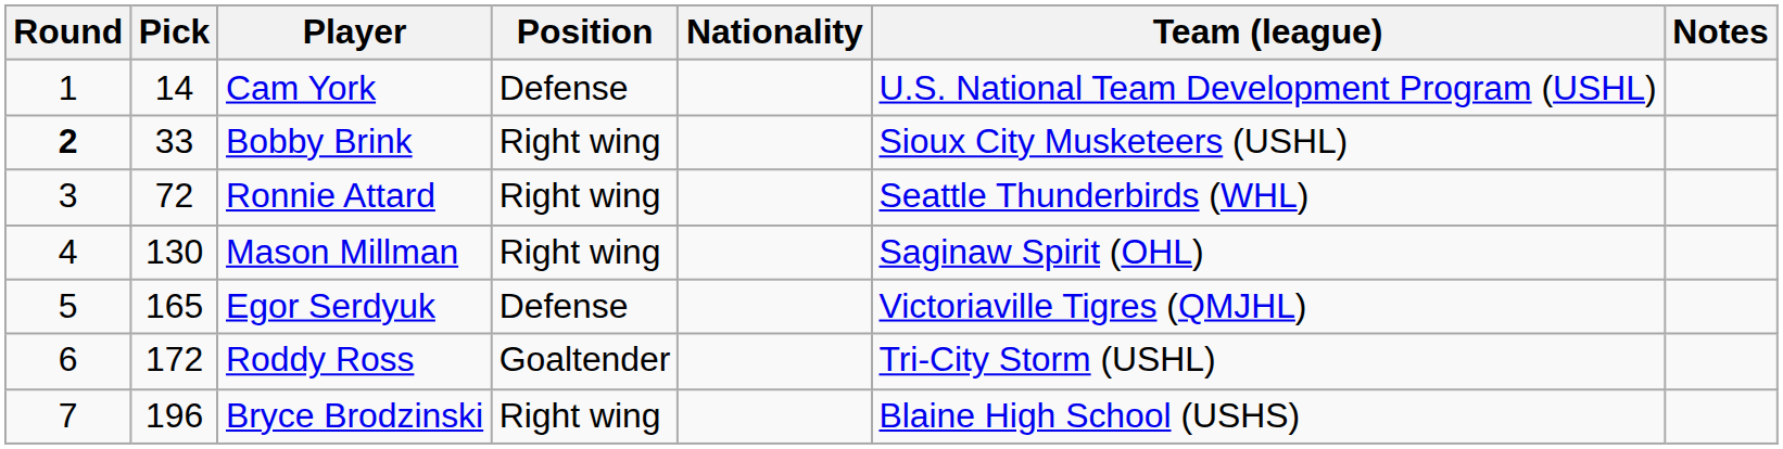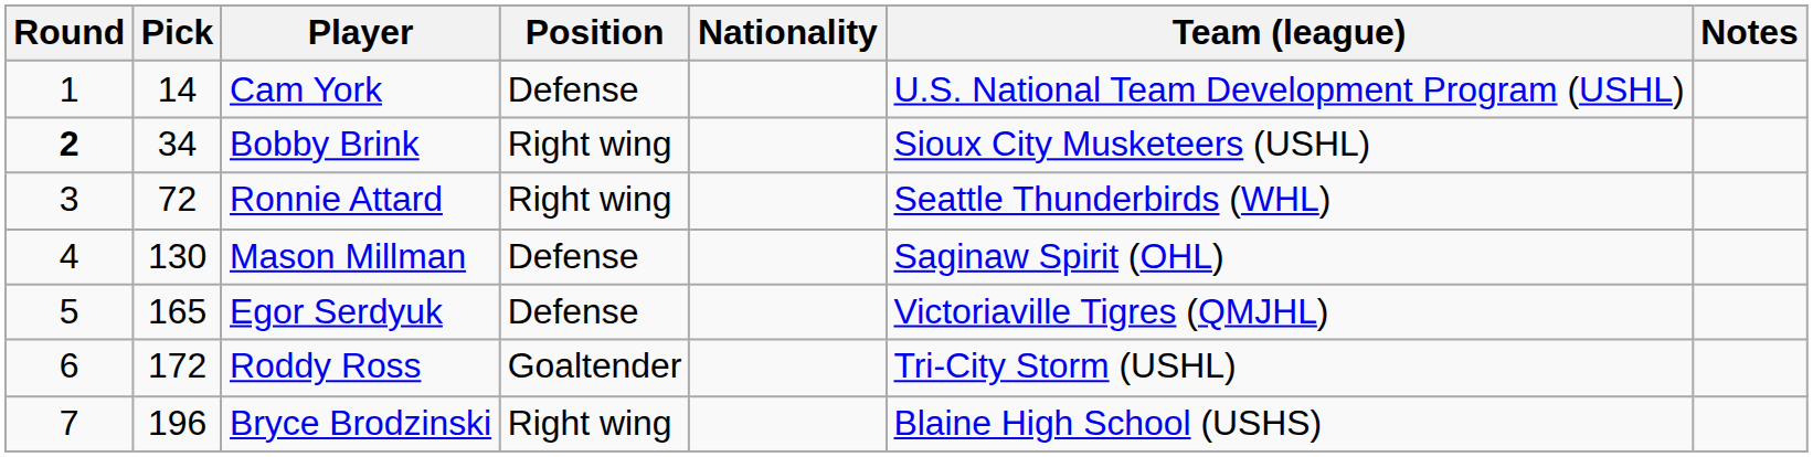 <table class="wikitable">
 <tr>
 <th>Round</th>
 <th>Pick</th>
 <th>Player</th>
 <th>Position</th>
 <th>Nationality</th>
 <th>Team (league)</th>
 <th>Notes</th>
 </tr>
 <tr>
 <td style="text-align:center">1</td>
 <td style="text-align:center">14</td>
 <td><a href='#'>Cam York</a></td>
 <td>Defense</td>
 <td></td>
 <td><a href='#'>U.S. National Team Development Program</a> (<a href='#'>USHL</a>)</td>
 <td></td>
 </tr>
 <tr>
 <td style="text-align:center"><strong>2</strong></td>
-<td style="text-align:center">33</td>
+<td style="text-align:center">34</td>
 <td><a href='#'>Bobby Brink</a></td>
 <td>Right wing</td>
 <td></td>
 <td><a href='#'>Sioux City Musketeers</a> (USHL)</td>
 <td></td>
 </tr>
 <tr>
 <td style="text-align:center">3</td>
 <td style="text-align:center">72</td>
 <td><a href='#'>Ronnie Attard</a></td>
 <td>Right wing</td>
 <td></td>
 <td><a href='#'>Seattle Thunderbirds</a> (<a href='#'>WHL</a>)</td>
 <td></td>
 </tr>
 <tr>
 <td style="text-align:center">4</td>
 <td style="text-align:center">130</td>
 <td><a href='#'>Mason Millman</a></td>
-<td>Right wing</td>
+<td>Defense</td>
 <td></td>
 <td><a href='#'>Saginaw Spirit</a> (<a href='#'>OHL</a>)</td>
 <td></td>
 </tr>
 <tr>
 <td style="text-align:center">5</td>
 <td style="text-align:center">165</td>
 <td><a href='#'>Egor Serdyuk</a></td>
 <td>Defense</td>
 <td></td>
 <td><a href='#'>Victoriaville Tigres</a> (<a href='#'>QMJHL</a>)</td>
 <td></td>
 </tr>
 <tr>
 <td style="text-align:center">6</td>
 <td style="text-align:center">172</td>
 <td><a href='#'>Roddy Ross</a></td>
 <td>Goaltender</td>
 <td></td>
 <td><a href='#'>Tri-City Storm</a> (USHL)</td>
 <td></td>
 </tr>
 <tr>
 <td style="text-align:center">7</td>
 <td style="text-align:center">196</td>
 <td><a href='#'>Bryce Brodzinski</a></td>
 <td>Right wing</td>
 <td></td>
 <td><a href='#'>Blaine High School</a> (USHS)</td>
 <td></td>
 </tr>
 </table>
